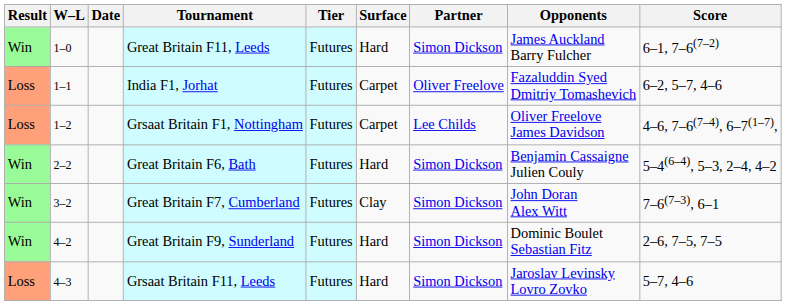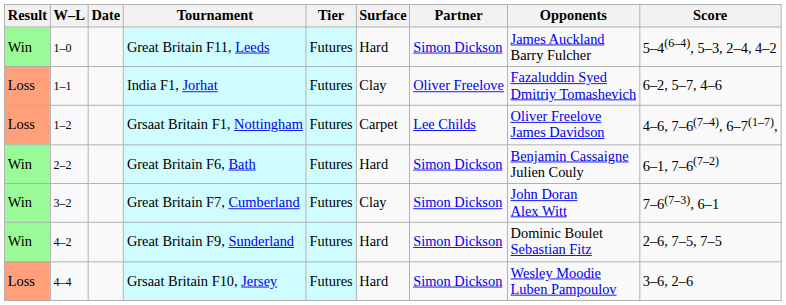 <table class="sortable wikitable">
 <tr>
 <th>Result</th>
 <th class="unsortable">W–L</th>
 <th>Date</th>
 <th>Tournament</th>
 <th>Tier</th>
 <th>Surface</th>
 <th>Partner</th>
 <th>Opponents</th>
 <th class="unsortable">Score</th>
 </tr>
 <tr>
 <td style="background:#98fb98;">Win</td>
 <td><small>1–0</small></td>
 <td></td>
 <td style="background:#cffcff;">Great Britain F11, <a href='#'>Leeds</a></td>
 <td style="background:#cffcff;">Futures</td>
 <td>Hard</td>
 <td> <a href='#'>Simon Dickson</a></td>
 <td> <a href='#'>James Auckland</a> <br>  Barry Fulcher</td>
-<td>6–1, 7–6<sup>(7–2)</sup></td>
+<td>5–4<sup>(6–4)</sup>, 5–3, 2–4, 4–2</td>
 </tr>
 <tr>
 <td style="background:#ffa07a;">Loss</td>
 <td><small>1–1</small></td>
 <td></td>
 <td style="background:#cffcff;">India F1, <a href='#'>Jorhat</a></td>
 <td style="background:#cffcff;">Futures</td>
-<td>Carpet</td>
+<td>Clay</td>
 <td> <a href='#'>Oliver Freelove</a></td>
 <td> <a href='#'>Fazaluddin Syed</a> <br>  <a href='#'>Dmitriy Tomashevich</a></td>
 <td>6–2, 5–7, 4–6</td>
 </tr>
 <tr>
 <td style="background:#ffa07a;">Loss</td>
 <td><small>1–2</small></td>
 <td></td>
 <td style="background:#cffcff;">Grsaat Britain F1, <a href='#'>Nottingham</a></td>
 <td style="background:#cffcff;">Futures</td>
 <td>Carpet</td>
 <td> <a href='#'>Lee Childs</a></td>
 <td> <a href='#'>Oliver Freelove</a> <br>  <a href='#'>James Davidson</a></td>
 <td>4–6, 7–6<sup>(7–4)</sup>, 6–7<sup>(1–7)</sup>,</td>
 </tr>
 <tr>
 <td style="background:#98fb98;">Win</td>
 <td><small>2–2</small></td>
 <td></td>
 <td style="background:#cffcff;">Great Britain F6, <a href='#'>Bath</a></td>
 <td style="background:#cffcff;">Futures</td>
 <td>Hard</td>
 <td> <a href='#'>Simon Dickson</a></td>
 <td> <a href='#'>Benjamin Cassaigne</a> <br>  Julien Couly</td>
-<td>5–4<sup>(6–4)</sup>, 5–3, 2–4, 4–2</td>
+<td>6–1, 7–6<sup>(7–2)</sup></td>
 </tr>
 <tr>
 <td style="background:#98fb98;">Win</td>
 <td><small>3–2</small></td>
 <td></td>
 <td style="background:#cffcff;">Great Britain F7, <a href='#'>Cumberland</a></td>
 <td style="background:#cffcff;">Futures</td>
 <td>Clay</td>
 <td> <a href='#'>Simon Dickson</a></td>
 <td> <a href='#'>John Doran</a> <br>  <a href='#'>Alex Witt</a></td>
 <td>7–6<sup>(7–3)</sup>, 6–1</td>
 </tr>
 <tr>
 <td style="background:#98fb98;">Win</td>
 <td><small>4–2</small></td>
 <td></td>
 <td style="background:#cffcff;">Great Britain F9, <a href='#'>Sunderland</a></td>
 <td style="background:#cffcff;">Futures</td>
 <td>Hard</td>
 <td> <a href='#'>Simon Dickson</a></td>
 <td> Dominic Boulet <br>  <a href='#'>Sebastian Fitz</a></td>
 <td>2–6, 7–5, 7–5</td>
 </tr>
 <tr>
 <td style="background:#ffa07a;">Loss</td>
-<td><small>4–3</small></td>
+<td><small>4–4</small></td>
 <td></td>
-<td style="background:#cffcff;">Grsaat Britain F11, <a href='#'>Leeds</a></td>
+<td style="background:#cffcff;">Grsaat Britain F10, <a href='#'>Jersey</a></td>
 <td style="background:#cffcff;">Futures</td>
 <td>Hard</td>
 <td> <a href='#'>Simon Dickson</a></td>
-<td> <a href='#'>Jaroslav Levinsky</a> <br>  <a href='#'>Lovro Zovko</a></td>
-<td>5–7, 4–6</td>
+<td> <a href='#'>Wesley Moodie</a> <br>  <a href='#'>Luben Pampoulov</a></td>
+<td>3–6, 2–6</td>
 </tr>
 </table>
